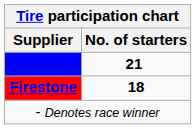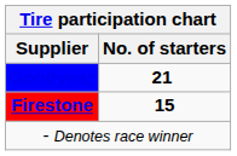 <table class="wikitable">
 <tr>
 <th colspan=2><a href='#'>Tire</a> participation chart</th>
 </tr>
 <tr>
 <th>Supplier</th>
 <th>No. of starters</th>
 </tr>
 <tr>
 <td align="center" style="background:blue;"><strong><a href='#'><span>Goodyear</span></a></strong></td>
 <td align="center"><strong>21</strong> </td>
 </tr>
 <tr>
 <td align="center" style="background:red;"><strong><a href='#'><span>Firestone</span></a></strong></td>
-<td align="center"><strong>18</strong></td>
+<td align="center"><strong>15</strong></td>
 </tr>
 <tr>
 <td colspan=2 align=center> - <em><small>Denotes race winner</small></em></td>
 </tr>
 </table>
